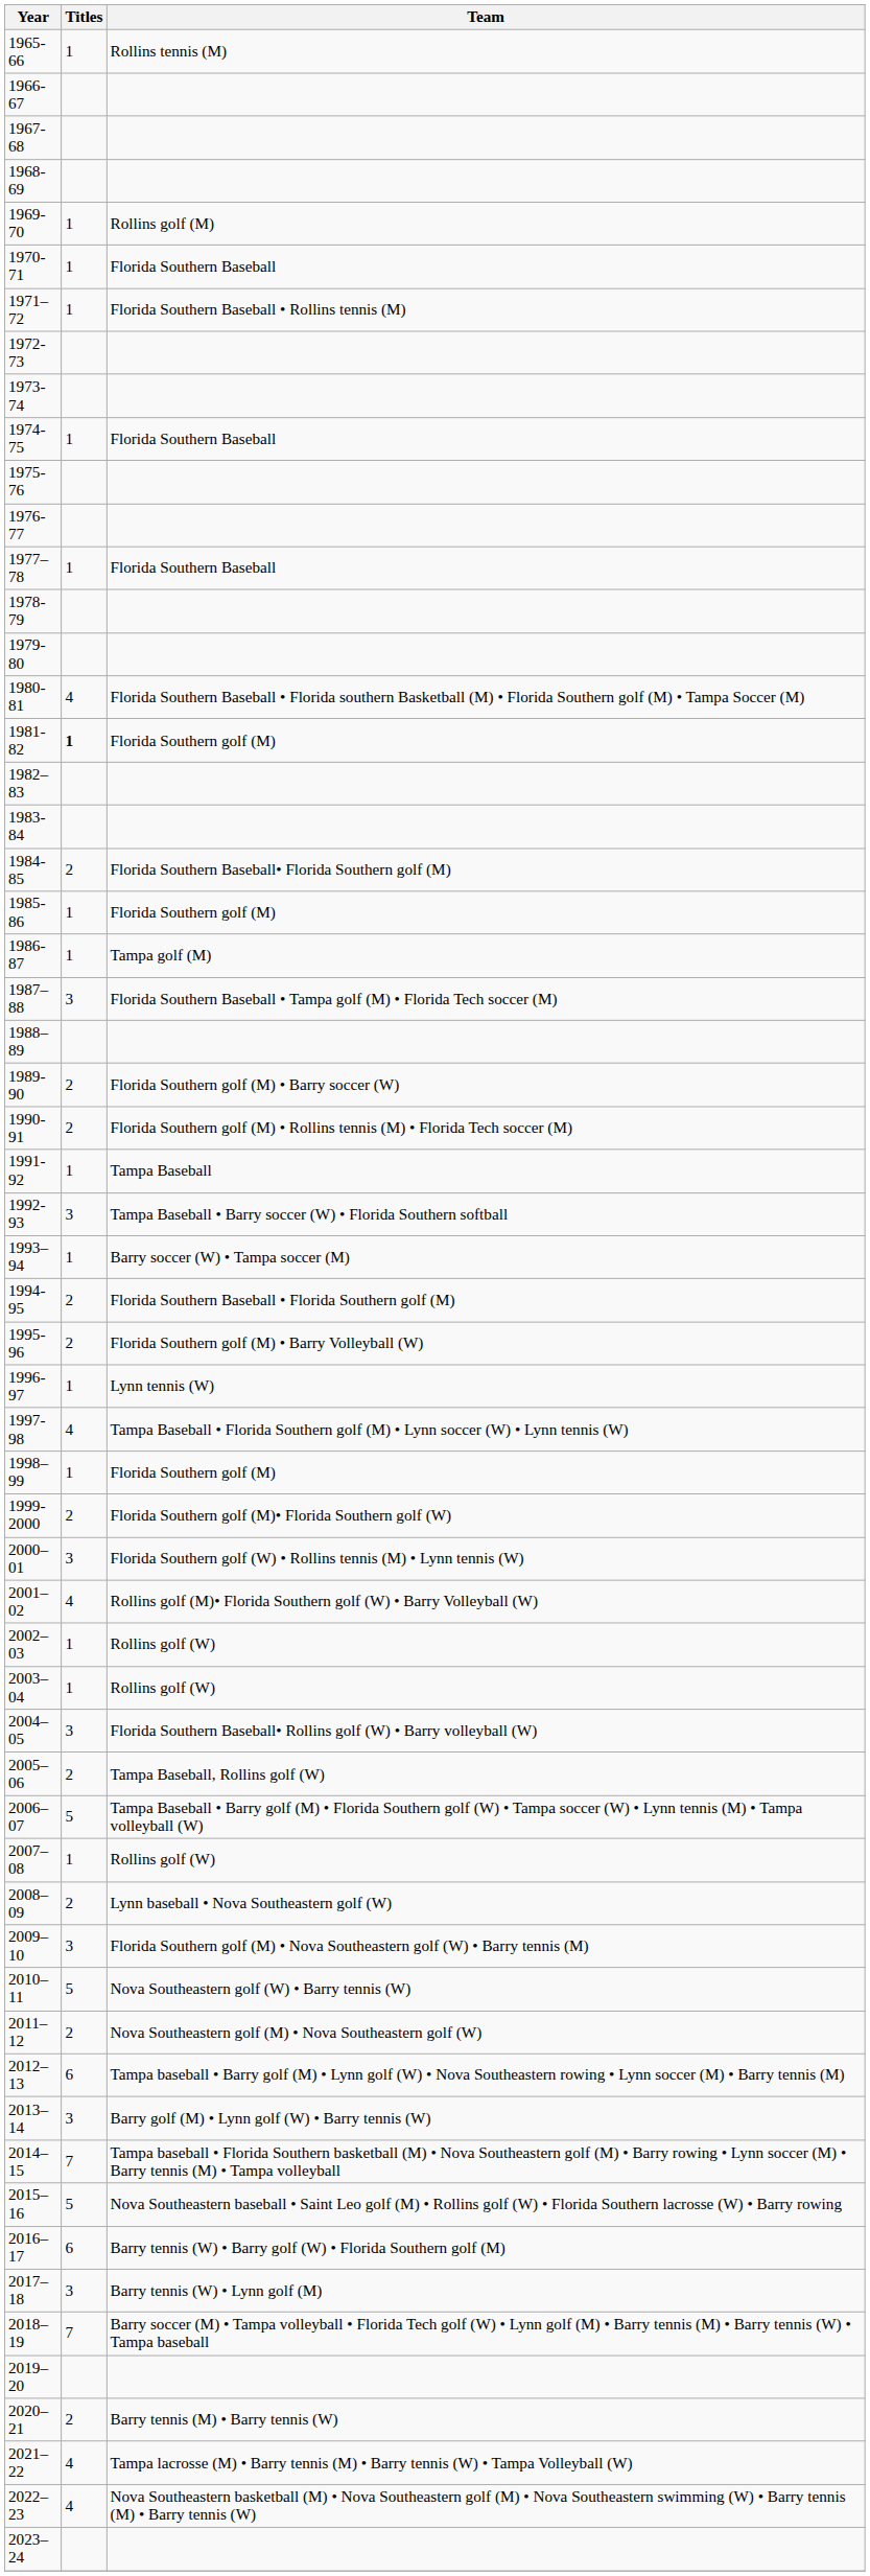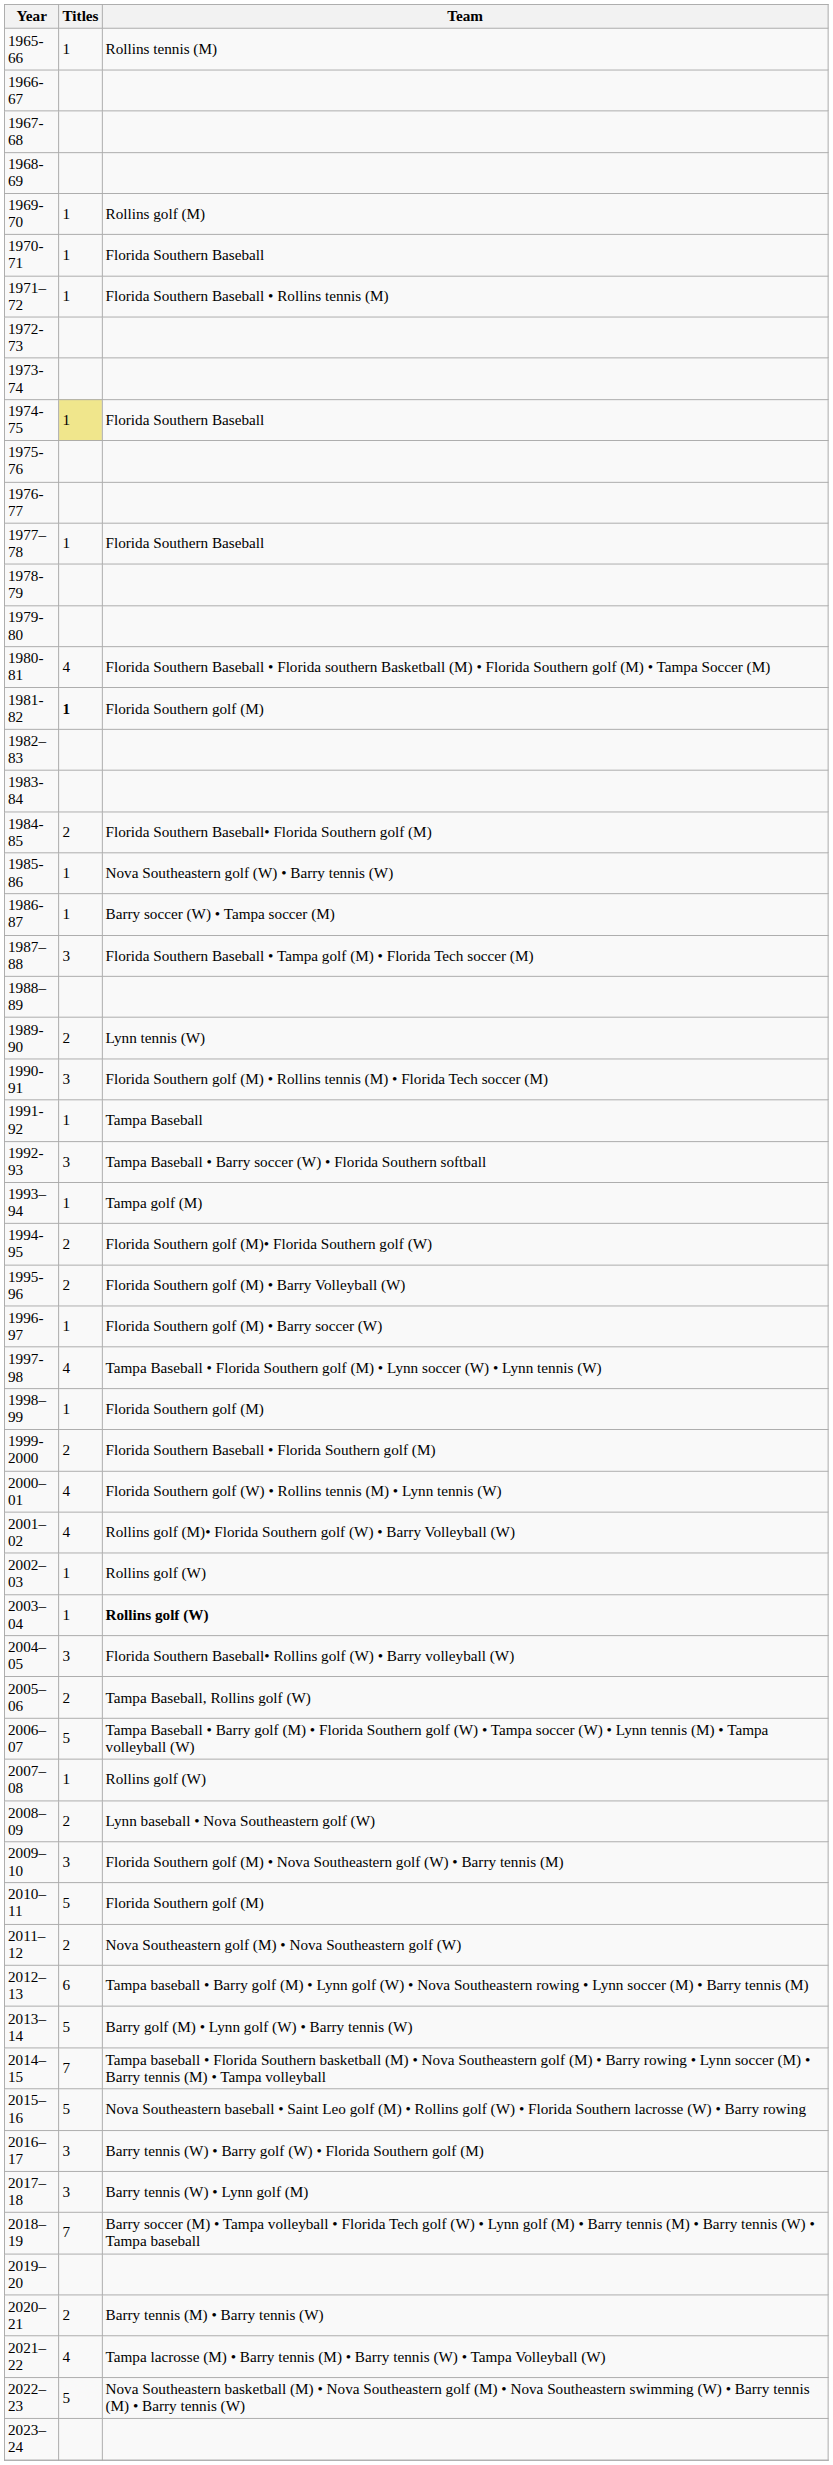 <table class="wikitable">
 <tr>
 <th width=50>Year</th>
 <th>Titles</th>
 <th>Team</th>
 </tr>
 <tr>
 <td>1965-66</td>
 <td>1</td>
 <td>Rollins tennis (M)</td>
 </tr>
 <tr>
 <td>1966-67</td>
 <td></td>
 <td></td>
 </tr>
 <tr>
 <td>1967-68</td>
 <td></td>
 <td></td>
 </tr>
 <tr>
 <td>1968-69</td>
 <td></td>
 <td></td>
 </tr>
 <tr>
 <td>1969-70</td>
 <td>1</td>
 <td>Rollins golf (M)</td>
 </tr>
 <tr>
 <td>1970-71</td>
 <td>1</td>
 <td>Florida Southern Baseball</td>
 </tr>
 <tr>
 <td>1971–72</td>
 <td>1</td>
 <td>Florida Southern Baseball • Rollins tennis (M)</td>
 </tr>
 <tr>
 <td>1972-73</td>
 <td></td>
 <td></td>
 </tr>
 <tr>
 <td>1973-74</td>
 <td></td>
 <td></td>
 </tr>
 <tr>
 <td>1974-75</td>
-<td>1</td>
+<td style="background: khaki;">1</td>
 <td>Florida Southern Baseball</td>
 </tr>
 <tr>
 <td>1975-76</td>
 <td></td>
 <td></td>
 </tr>
 <tr>
 <td>1976-77</td>
 <td></td>
 <td></td>
 </tr>
 <tr>
 <td>1977–78</td>
 <td>1</td>
 <td>Florida Southern Baseball</td>
 </tr>
 <tr>
 <td>1978-79</td>
 <td></td>
 <td></td>
 </tr>
 <tr>
 <td>1979-80</td>
 <td></td>
 <td></td>
 </tr>
 <tr>
 <td>1980-81</td>
 <td>4</td>
 <td>Florida Southern Baseball • Florida southern Basketball (M) • Florida Southern golf (M) •  Tampa Soccer (M)</td>
 </tr>
 <tr>
 <td>1981-82</td>
 <td><strong>1</strong></td>
 <td>Florida Southern golf (M)</td>
 </tr>
 <tr>
 <td>1982–83</td>
 <td></td>
 <td></td>
 </tr>
 <tr>
 <td>1983-84</td>
 <td></td>
 <td></td>
 </tr>
 <tr>
 <td>1984-85</td>
 <td>2</td>
 <td>Florida Southern Baseball• Florida Southern golf (M)</td>
 </tr>
 <tr>
 <td>1985-86</td>
 <td>1</td>
-<td>Florida Southern golf (M)</td>
+<td>Nova Southeastern golf (W) • Barry tennis (W)</td>
 </tr>
 <tr>
 <td>1986-87</td>
 <td>1</td>
-<td>Tampa golf (M)</td>
+<td>Barry soccer (W) • Tampa soccer (M)</td>
 </tr>
 <tr>
 <td>1987–88</td>
 <td>3</td>
 <td>Florida Southern Baseball • Tampa golf (M) • Florida Tech soccer (M)</td>
 </tr>
 <tr>
 <td>1988–89</td>
 <td></td>
 <td></td>
 </tr>
 <tr>
 <td>1989-90</td>
 <td>2</td>
-<td>Florida Southern golf (M) • Barry soccer (W)</td>
+<td>Lynn tennis (W)</td>
 </tr>
 <tr>
 <td>1990-91</td>
-<td>2</td>
+<td>3</td>
 <td>Florida Southern golf (M) • Rollins tennis (M) • Florida Tech soccer (M)</td>
 </tr>
 <tr>
 <td>1991-92</td>
 <td>1</td>
 <td>Tampa Baseball</td>
 </tr>
 <tr>
 <td>1992-93</td>
 <td>3</td>
 <td>Tampa Baseball • Barry soccer (W) • Florida Southern softball</td>
 </tr>
 <tr>
 <td>1993–94</td>
 <td>1</td>
-<td>Barry soccer (W) • Tampa soccer (M)</td>
+<td>Tampa golf (M)</td>
 </tr>
 <tr>
 <td>1994-95</td>
 <td>2</td>
-<td>Florida Southern Baseball • Florida Southern golf (M)</td>
+<td>Florida Southern golf (M)• Florida Southern golf (W)</td>
 </tr>
 <tr>
 <td>1995-96</td>
 <td>2</td>
 <td>Florida Southern golf (M) • Barry Volleyball (W)</td>
 </tr>
 <tr>
 <td>1996-97</td>
 <td>1</td>
-<td>Lynn tennis (W)</td>
+<td>Florida Southern golf (M) • Barry soccer (W)</td>
 </tr>
 <tr>
 <td>1997-98</td>
 <td>4</td>
 <td>Tampa Baseball • Florida Southern golf (M) • Lynn soccer (W) •  Lynn tennis (W)</td>
 </tr>
 <tr>
 <td>1998–99</td>
 <td>1</td>
 <td>Florida Southern golf (M)</td>
 </tr>
 <tr>
 <td>1999-2000</td>
 <td>2</td>
-<td>Florida Southern golf (M)• Florida Southern golf (W)</td>
+<td>Florida Southern Baseball • Florida Southern golf (M)</td>
 </tr>
 <tr>
 <td>2000–01</td>
-<td>3</td>
+<td>4</td>
 <td>Florida Southern golf (W) • Rollins tennis (M) • Lynn tennis (W)</td>
 </tr>
 <tr>
 <td>2001–02</td>
 <td>4</td>
 <td>Rollins golf (M)• Florida Southern golf (W) • Barry Volleyball (W)</td>
 </tr>
 <tr>
 <td>2002–03</td>
 <td>1</td>
 <td>Rollins golf (W)</td>
 </tr>
 <tr>
 <td>2003–04</td>
 <td>1</td>
-<td>Rollins golf (W)</td>
+<td><strong>Rollins golf (W)</strong></td>
 </tr>
 <tr>
 <td>2004–05</td>
 <td>3</td>
 <td>Florida Southern Baseball• Rollins golf (W) • Barry volleyball (W)</td>
 </tr>
 <tr>
 <td>2005–06</td>
 <td>2</td>
 <td>Tampa Baseball, Rollins golf (W)</td>
 </tr>
 <tr>
 <td>2006–07</td>
 <td>5</td>
 <td>Tampa Baseball • Barry golf (M) • Florida Southern golf (W) • Tampa soccer (W) • Lynn tennis (M) • Tampa volleyball (W)</td>
 </tr>
 <tr>
 <td>2007–08</td>
 <td>1</td>
 <td>Rollins golf (W)</td>
 </tr>
 <tr>
 <td>2008–09</td>
 <td>2</td>
 <td>Lynn baseball • Nova Southeastern golf (W)</td>
 </tr>
 <tr>
 <td>2009–10</td>
 <td>3</td>
 <td>Florida Southern golf (M) • Nova Southeastern golf (W) • Barry tennis (M)</td>
 </tr>
 <tr>
 <td>2010–11</td>
 <td>5</td>
-<td>Nova Southeastern golf (W) • Barry tennis (W)</td>
+<td>Florida Southern golf (M)</td>
 </tr>
 <tr>
 <td>2011–12</td>
 <td>2</td>
 <td>Nova Southeastern golf (M) • Nova Southeastern golf (W)</td>
 </tr>
 <tr>
 <td>2012–13</td>
 <td>6</td>
 <td>Tampa baseball • Barry golf (M) • Lynn golf (W) • Nova Southeastern rowing • Lynn soccer (M) • Barry tennis (M)</td>
 </tr>
 <tr>
 <td>2013–14</td>
-<td>3</td>
+<td>5</td>
 <td>Barry golf (M) • Lynn golf (W) • Barry tennis (W)</td>
 </tr>
 <tr>
 <td>2014–15</td>
 <td>7</td>
 <td>Tampa baseball • Florida Southern basketball (M) • Nova Southeastern golf (M) • Barry rowing • Lynn soccer (M) • Barry tennis (M) • Tampa volleyball</td>
 </tr>
 <tr>
 <td>2015–16</td>
 <td>5</td>
 <td>Nova Southeastern baseball • Saint Leo golf (M) • Rollins golf (W) • Florida Southern lacrosse (W) • Barry rowing</td>
 </tr>
 <tr>
 <td>2016–17</td>
-<td>6</td>
+<td>3</td>
 <td>Barry tennis (W) • Barry golf (W) • Florida Southern golf (M)</td>
 </tr>
 <tr>
 <td>2017–18</td>
 <td>3</td>
 <td>Barry tennis (W) • Lynn golf (M)</td>
 </tr>
 <tr>
 <td>2018–19</td>
 <td>7</td>
 <td>Barry soccer (M) • Tampa volleyball • Florida Tech golf (W) • Lynn golf (M) • Barry tennis (M) • Barry tennis (W) • Tampa baseball</td>
 </tr>
 <tr>
 <td>2019–20</td>
 <td></td>
 <td></td>
 </tr>
 <tr>
 <td>2020–21</td>
 <td>2</td>
 <td>Barry tennis (M) • Barry tennis (W)</td>
 </tr>
 <tr>
 <td>2021–22</td>
 <td>4</td>
 <td>Tampa lacrosse (M) • Barry tennis (M) • Barry tennis (W) • Tampa Volleyball (W)</td>
 </tr>
 <tr>
 <td>2022–23</td>
-<td>4</td>
+<td>5</td>
 <td>Nova Southeastern basketball (M) • Nova Southeastern golf (M) • Nova Southeastern swimming (W) • Barry tennis (M) • Barry tennis (W)</td>
 </tr>
 <tr>
 <td>2023–24</td>
 <td></td>
 <td></td>
 </tr>
 <tr>
 </tr>
 </table>
